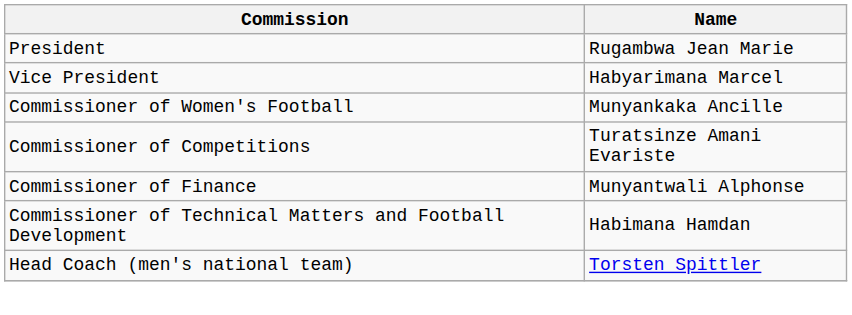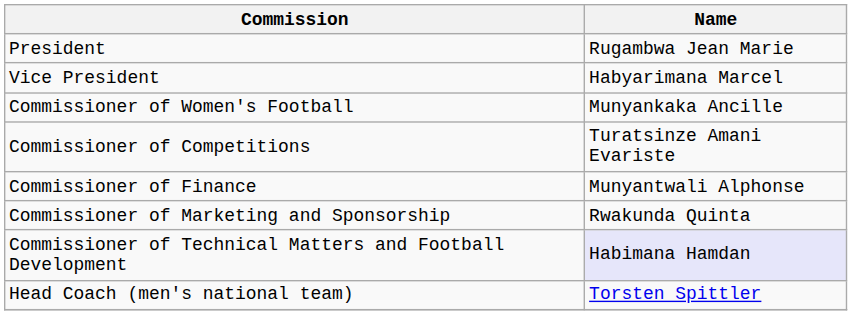 <table class="wikitable" border="1">
 <tr>
 <th>Commission</th>
 <th>Name</th>
 </tr>
 <tr>
 <td>President</td>
 <td>Rugambwa Jean Marie</td>
 </tr>
 <tr>
 <td>Vice President</td>
 <td>Habyarimana Marcel</td>
 </tr>
 <tr>
 <td>Commissioner of Women's Football</td>
 <td>Munyankaka Ancille</td>
 </tr>
 <tr>
 <td>Commissioner of Competitions</td>
 <td>Turatsinze Amani Evariste</td>
 </tr>
 <tr>
 <td>Commissioner of Finance</td>
 <td>Munyantwali Alphonse</td>
 </tr>
 <tr>
+<td>Commissioner of Marketing and Sponsorship</td>
+<td>Rwakunda Quinta</td>
+</tr>
+<tr>
 <td>Commissioner of Technical Matters and Football Development</td>
-<td>Habimana Hamdan</td>
+<td style="background: lavender;">Habimana Hamdan</td>
 </tr>
 <tr>
 <td>Head Coach (men's national team)</td>
 <td><a href='#'>Torsten Spittler</a></td>
 </tr>
 <tr>
 </tr>
 </table>
